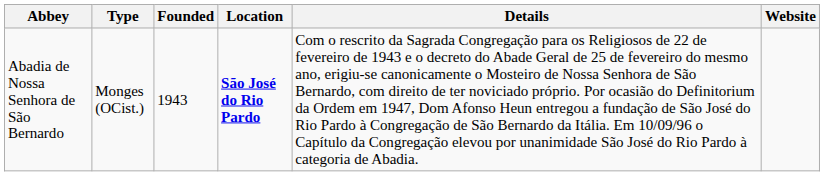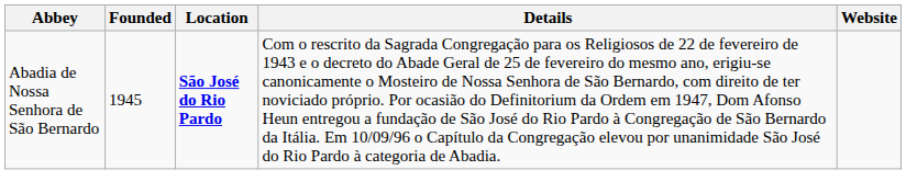 <table class="wikitable">
 <tr>
 <th>Abbey</th>
-<th>Type</th>
 <th>Founded</th>
 <th>Location</th>
 <th>Details</th>
 <th>Website</th>
 </tr>
 <tr>
 <td>Abadia de Nossa Senhora de São Bernardo</td>
-<td>Monges (OCist.)</td>
-<td>1943</td>
+<td>1945</td>
 <td><strong><a href='#'>São José do Rio Pardo</a></strong></td>
 <td>Com o rescrito da Sagrada Congregação para os Religiosos de 22 de fevereiro de 1943 e o decreto do Abade Geral de 25 de fevereiro do mesmo ano, erigiu-se canonicamente o Mosteiro de Nossa Senhora de São Bernardo, com direito de ter noviciado próprio. Por ocasião do Definitorium da Ordem em 1947, Dom Afonso Heun entregou a fundação de São José do Rio Pardo à Congregação de São Bernardo da Itália. Em 10/09/96 o Capítulo da Congregação elevou por unanimidade São José do Rio Pardo à categoria de Abadia.</td>
 <td><br></td>
 </tr>
 </table>
